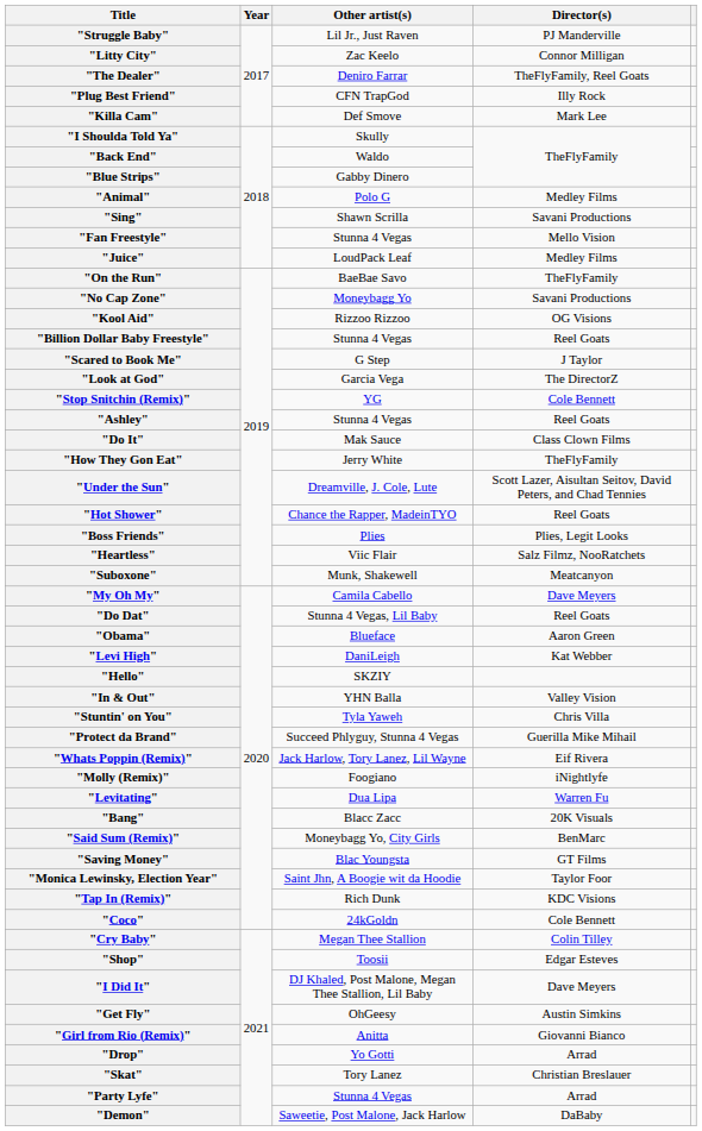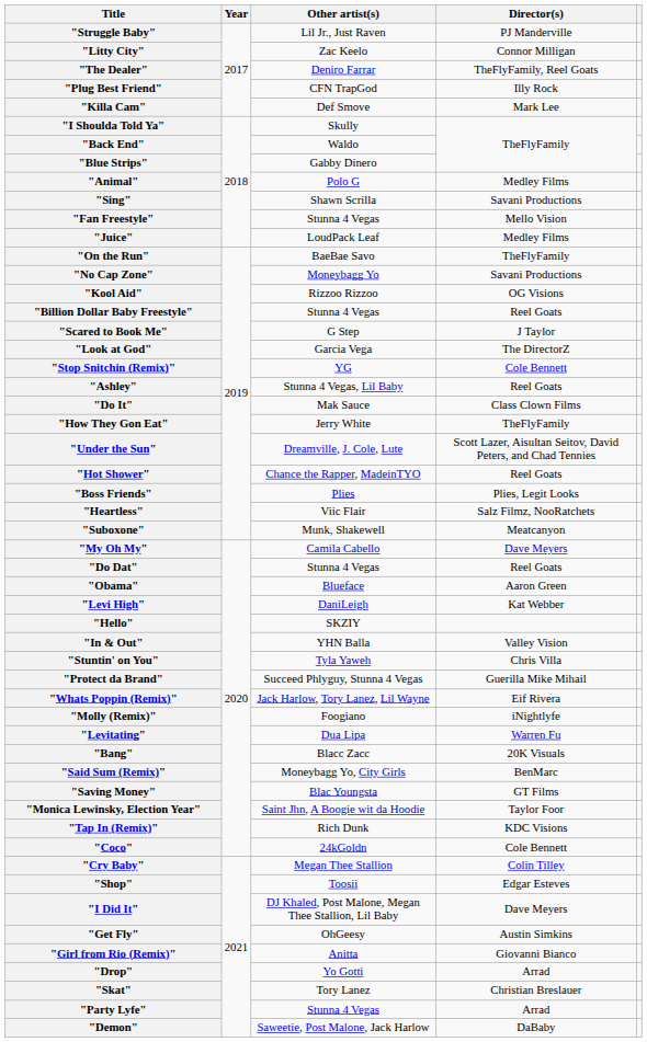 <table class="wikitable plainrowheaders" style="text-align:center;">
 <tr>
 <th scope="col" style="width:18em;">Title</th>
 <th scope="col">Year</th>
 <th scope="col">Other artist(s)</th>
 <th scope="col">Director(s)</th>
 <th scope="col"></th>
 </tr>
 <tr>
 <th scope="row">"Struggle Baby"</th>
 <td rowspan="5">2017</td>
 <td>Lil Jr., Just Raven</td>
 <td>PJ Manderville</td>
 <td></td>
 </tr>
 <tr>
 <th scope="row">"Litty City"</th>
 <td>Zac Keelo</td>
 <td>Connor Milligan</td>
 <td></td>
 </tr>
 <tr>
 <th scope="row">"The Dealer"</th>
 <td><a href='#'>Deniro Farrar</a></td>
 <td>TheFlyFamily, Reel Goats</td>
 <td></td>
 </tr>
 <tr>
 <th scope="row">"Plug Best Friend"</th>
 <td>CFN TrapGod</td>
 <td>Illy Rock</td>
 <td></td>
 </tr>
 <tr>
 <th scope="row">"Killa Cam"</th>
 <td>Def Smove</td>
 <td>Mark Lee</td>
 <td></td>
 </tr>
 <tr>
 <th scope="row">"I Shoulda Told Ya"</th>
 <td rowspan="7">2018</td>
 <td>Skully</td>
 <td rowspan="3">TheFlyFamily</td>
 <td></td>
 </tr>
 <tr>
 <th scope="row">"Back End"</th>
 <td>Waldo</td>
 <td></td>
 </tr>
 <tr>
 <th scope="row">"Blue Strips"</th>
 <td>Gabby Dinero</td>
 <td></td>
 </tr>
 <tr>
 <th scope="row">"Animal"</th>
 <td><a href='#'>Polo G</a></td>
 <td>Medley Films</td>
 <td></td>
 </tr>
 <tr>
 <th scope="row">"Sing"</th>
 <td>Shawn Scrilla</td>
 <td>Savani Productions</td>
 <td></td>
 </tr>
 <tr>
 <th scope="row">"Fan Freestyle"</th>
 <td>Stunna 4 Vegas</td>
 <td>Mello Vision</td>
 <td></td>
 </tr>
 <tr>
 <th scope="row">"Juice"</th>
 <td>LoudPack Leaf</td>
 <td>Medley Films</td>
 <td></td>
 </tr>
 <tr>
 <th scope="row">"On the Run"</th>
 <td rowspan="15">2019</td>
 <td>BaeBae Savo</td>
 <td>TheFlyFamily</td>
 <td></td>
 </tr>
 <tr>
 <th scope="row">"No Cap Zone"</th>
 <td><a href='#'>Moneybagg Yo</a></td>
 <td>Savani Productions</td>
 <td></td>
 </tr>
 <tr>
 <th scope="row">"Kool Aid"</th>
 <td>Rizzoo Rizzoo</td>
 <td>OG Visions</td>
 <td></td>
 </tr>
 <tr>
 <th scope="row">"Billion Dollar Baby Freestyle"</th>
 <td>Stunna 4 Vegas</td>
 <td>Reel Goats</td>
 <td></td>
 </tr>
 <tr>
 <th scope="row">"Scared to Book Me"</th>
 <td>G Step</td>
 <td>J Taylor</td>
 <td></td>
 </tr>
 <tr>
 <th scope="row">"Look at God"</th>
 <td>Garcia Vega</td>
 <td>The DirectorZ</td>
 <td></td>
 </tr>
 <tr>
 <th scope="row">"<a href='#'>Stop Snitchin (Remix)</a>"</th>
 <td><a href='#'>YG</a></td>
 <td><a href='#'>Cole Bennett</a></td>
 <td></td>
 </tr>
 <tr>
 <th scope="row">"Ashley"</th>
-<td>Stunna 4 Vegas</td>
+<td>Stunna 4 Vegas, <a href='#'>Lil Baby</a></td>
 <td>Reel Goats</td>
 <td></td>
 </tr>
 <tr>
 <th scope="row">"Do It"</th>
 <td>Mak Sauce</td>
 <td>Class Clown Films</td>
 <td></td>
 </tr>
 <tr>
 <th scope="row">"How They Gon Eat"</th>
 <td>Jerry White</td>
 <td>TheFlyFamily</td>
 <td></td>
 </tr>
 <tr>
 <th scope="row">"<a href='#'>Under the Sun</a>"</th>
 <td><a href='#'>Dreamville</a>, <a href='#'>J. Cole</a>, <a href='#'>Lute</a></td>
 <td>Scott Lazer, Aisultan Seitov, David Peters, and Chad Tennies</td>
 <td></td>
 </tr>
 <tr>
 <th scope="row">"<a href='#'>Hot Shower</a>"</th>
 <td><a href='#'>Chance the Rapper</a>, <a href='#'>MadeinTYO</a></td>
 <td>Reel Goats</td>
 <td></td>
 </tr>
 <tr>
 <th scope="row">"Boss Friends"</th>
 <td><a href='#'>Plies</a></td>
 <td>Plies, Legit Looks</td>
 <td></td>
 </tr>
 <tr>
 <th scope="row">"Heartless"</th>
 <td>Viic Flair</td>
 <td>Salz Filmz, NooRatchets</td>
 <td></td>
 </tr>
 <tr>
 <th scope="row">"Suboxone"</th>
 <td>Munk, Shakewell</td>
 <td>Meatcanyon</td>
 <td></td>
 </tr>
 <tr>
 <th scope="row">"<a href='#'>My Oh My</a>"</th>
 <td rowspan="17">2020</td>
 <td><a href='#'>Camila Cabello</a></td>
 <td><a href='#'>Dave Meyers</a></td>
 <td></td>
 </tr>
 <tr>
 <th scope="row">"Do Dat"</th>
-<td>Stunna 4 Vegas, <a href='#'>Lil Baby</a></td>
+<td>Stunna 4 Vegas</td>
 <td>Reel Goats</td>
 <td></td>
 </tr>
 <tr>
 <th scope="row">"Obama"</th>
 <td><a href='#'>Blueface</a></td>
 <td>Aaron Green</td>
 <td></td>
 </tr>
 <tr>
 <th scope="row">"<a href='#'>Levi High</a>"</th>
 <td><a href='#'>DaniLeigh</a></td>
 <td>Kat Webber</td>
 <td></td>
 </tr>
 <tr>
 <th scope="row">"Hello"</th>
 <td>SKZIY</td>
 <td></td>
 <td></td>
 </tr>
 <tr>
 <th scope="row">"In & Out"</th>
 <td>YHN Balla</td>
 <td>Valley Vision</td>
 <td></td>
 </tr>
 <tr>
 <th scope="row">"Stuntin' on You"</th>
 <td><a href='#'>Tyla Yaweh</a></td>
 <td>Chris Villa</td>
 <td></td>
 </tr>
 <tr>
 <th scope="row">"Protect da Brand"</th>
 <td>Succeed Phlyguy, Stunna 4 Vegas</td>
 <td>Guerilla Mike Mihail</td>
 <td></td>
 </tr>
 <tr>
 <th scope="row">"<a href='#'>Whats Poppin (Remix)</a>"</th>
 <td><a href='#'>Jack Harlow</a>, <a href='#'>Tory Lanez</a>, <a href='#'>Lil Wayne</a></td>
 <td>Eif Rivera</td>
 <td></td>
 </tr>
 <tr>
 <th scope="row">"Molly (Remix)"</th>
 <td>Foogiano</td>
 <td>iNightlyfe</td>
 <td></td>
 </tr>
 <tr>
 <th scope="row">"<a href='#'>Levitating</a>"</th>
 <td><a href='#'>Dua Lipa</a></td>
 <td><a href='#'>Warren Fu</a></td>
 <td></td>
 </tr>
 <tr>
 <th scope="row">"Bang"</th>
 <td>Blacc Zacc</td>
 <td>20K Visuals</td>
 <td></td>
 </tr>
 <tr>
 <th scope="row">"<a href='#'>Said Sum (Remix)</a>"</th>
 <td>Moneybagg Yo, <a href='#'>City Girls</a></td>
 <td>BenMarc</td>
 <td></td>
 </tr>
 <tr>
 <th scope="row">"Saving Money"</th>
 <td><a href='#'>Blac Youngsta</a></td>
 <td>GT Films</td>
 <td></td>
 </tr>
 <tr>
 <th scope="row">"Monica Lewinsky, Election Year"</th>
 <td><a href='#'>Saint Jhn</a>, <a href='#'>A Boogie wit da Hoodie</a></td>
 <td>Taylor Foor</td>
 <td></td>
 </tr>
 <tr>
 <th scope="row">"<a href='#'>Tap In (Remix)</a>"</th>
 <td>Rich Dunk</td>
 <td>KDC Visions</td>
 <td></td>
 </tr>
 <tr>
 <th scope="row">"<a href='#'>Coco</a>"</th>
 <td><a href='#'>24kGoldn</a></td>
 <td>Cole Bennett</td>
 <td></td>
 </tr>
 <tr>
 <th scope="row">"<a href='#'>Cry Baby</a>"</th>
 <td rowspan="9">2021</td>
 <td><a href='#'>Megan Thee Stallion</a></td>
 <td><a href='#'>Colin Tilley</a></td>
 <td></td>
 </tr>
 <tr>
 <th scope="row">"Shop"</th>
 <td><a href='#'>Toosii</a></td>
 <td>Edgar Esteves</td>
 <td></td>
 </tr>
 <tr>
 <th scope="row">"<a href='#'>I Did It</a>"</th>
 <td><a href='#'>DJ Khaled</a>, Post Malone, Megan Thee Stallion, Lil Baby</td>
 <td>Dave Meyers</td>
 <td></td>
 </tr>
 <tr>
 <th scope="row">"Get Fly"</th>
 <td>OhGeesy</td>
 <td>Austin Simkins</td>
 <td></td>
 </tr>
 <tr>
 <th scope="row">"<a href='#'>Girl from Rio (Remix)</a>"</th>
 <td><a href='#'>Anitta</a></td>
 <td>Giovanni Bianco</td>
 <td></td>
 </tr>
 <tr>
 <th scope="row">"Drop"</th>
 <td><a href='#'>Yo Gotti</a></td>
 <td>Arrad</td>
 <td></td>
 </tr>
 <tr>
 <th scope="row">"Skat"</th>
 <td>Tory Lanez</td>
 <td>Christian Breslauer</td>
 <td></td>
 </tr>
 <tr>
 <th scope="row">"Party Lyfe"</th>
 <td><a href='#'>Stunna 4 Vegas</a></td>
 <td>Arrad</td>
 <td></td>
 </tr>
 <tr>
 <th scope="row">"Demon"</th>
 <td><a href='#'>Saweetie</a>, <a href='#'>Post Malone</a>, Jack Harlow</td>
 <td>DaBaby</td>
 <td></td>
 </tr>
 </table>
